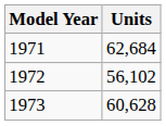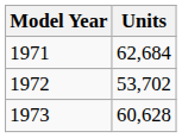 <table class="wikitable">
 <tr>
 <th>Model Year</th>
 <th>Units</th>
 </tr>
 <tr>
 <td>1971</td>
 <td>62,684</td>
 </tr>
 <tr>
 <td>1972</td>
-<td>56,102</td>
+<td>53,702</td>
 </tr>
 <tr>
 <td>1973</td>
 <td>60,628</td>
 </tr>
 </table>
